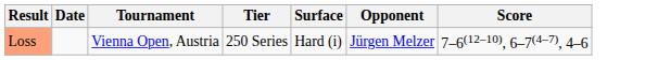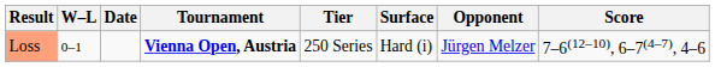 <table class="sortable wikitable">
 <tr>
 <th>Result</th>
+<th class="unsortable">W–L</th>
 <th>Date</th>
 <th>Tournament</th>
 <th>Tier</th>
 <th>Surface</th>
 <th>Opponent</th>
 <th class="unsortable">Score</th>
 </tr>
 <tr>
 <td bgcolor=FFA07A>Loss</td>
+<td><small>0–1</small></td>
 <td><a href='#'></a></td>
-<td><a href='#'>Vienna Open</a>, Austria</td>
+<td><strong><a href='#'>Vienna Open</a>, Austria</strong></td>
 <td>250 Series</td>
 <td>Hard (i)</td>
 <td> <a href='#'>Jürgen Melzer</a></td>
 <td>7–6<sup>(12–10)</sup>, 6–7<sup>(4–7)</sup>, 4–6</td>
 </tr>
 </table>
